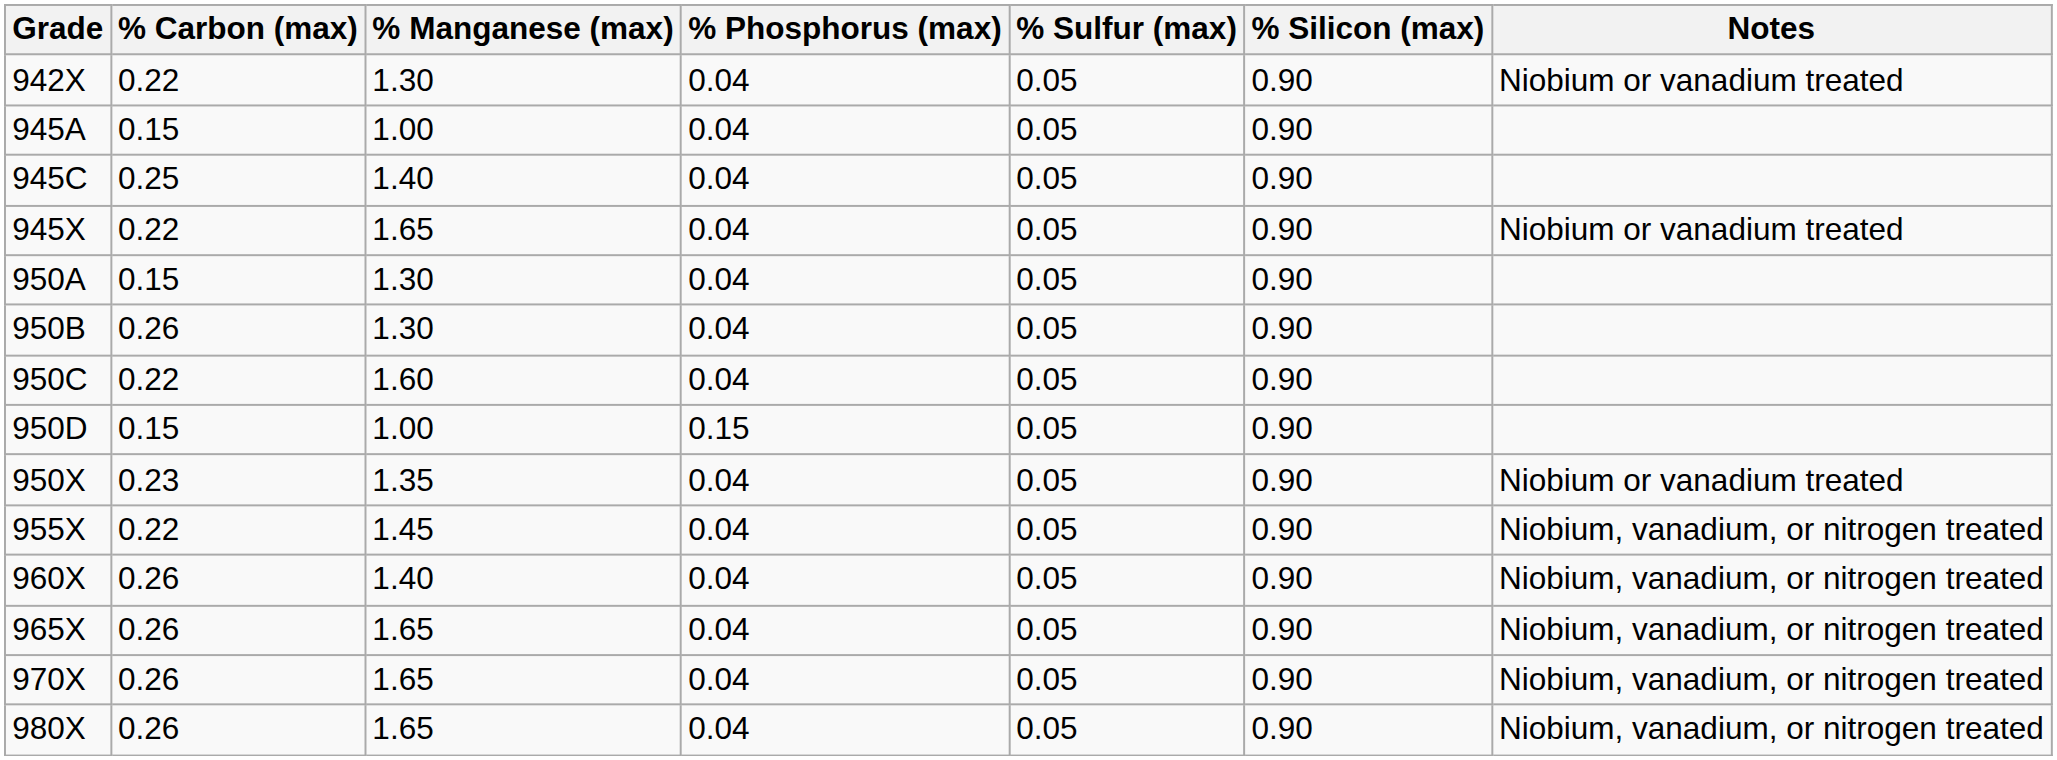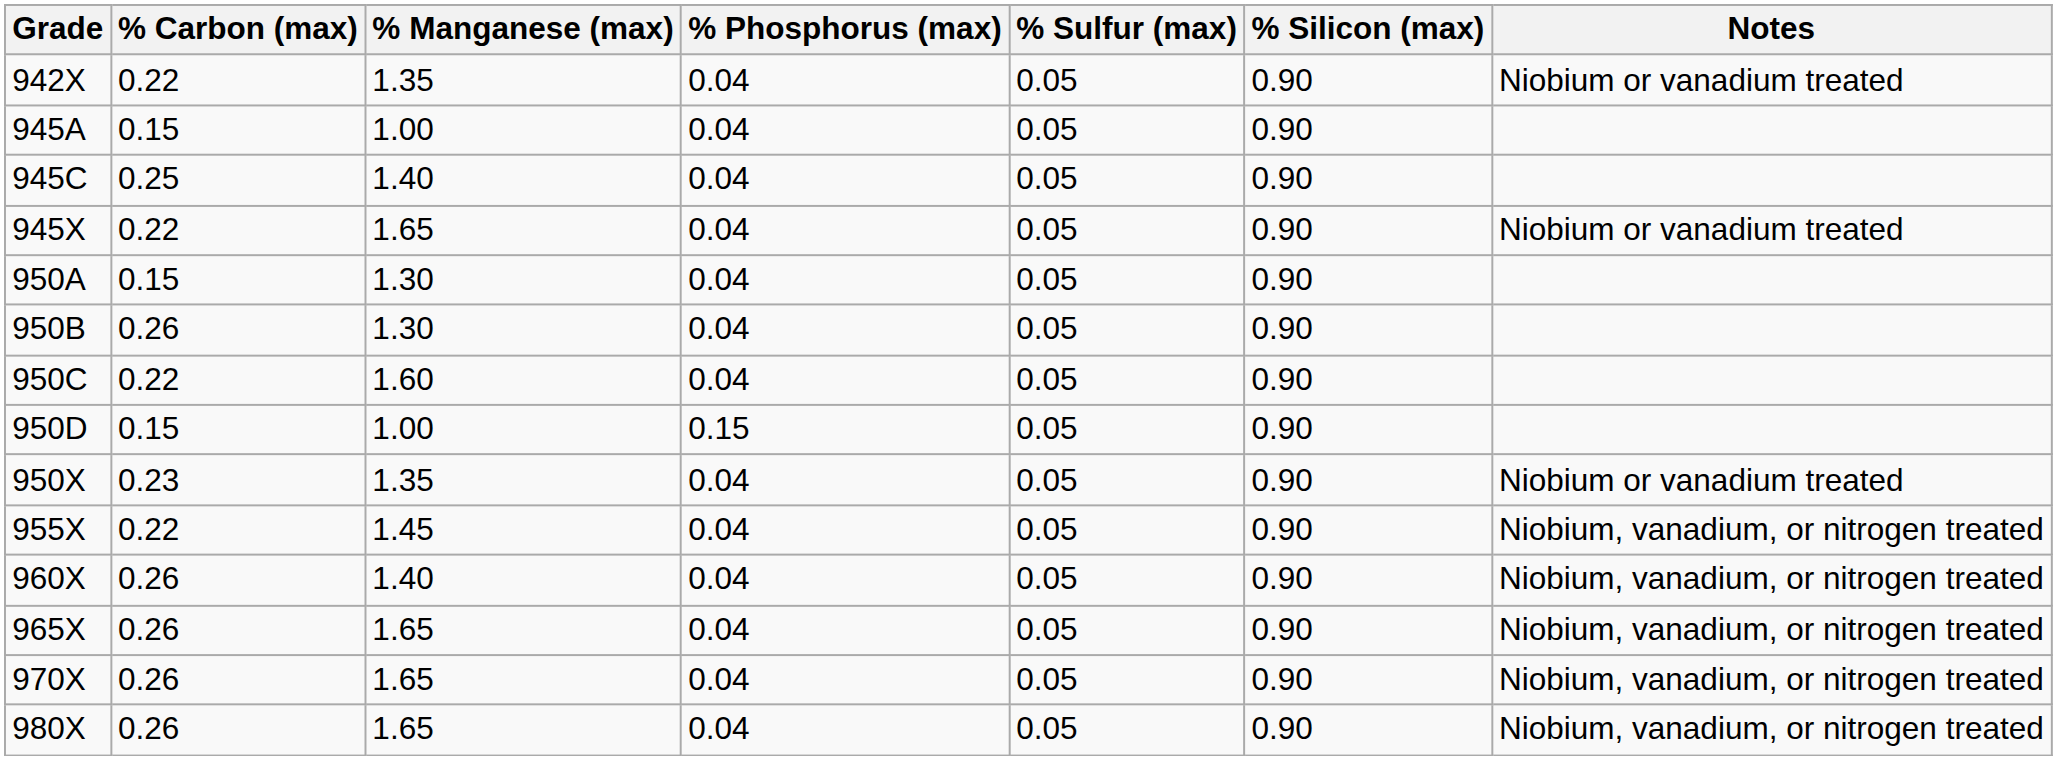 <table class="wikitable" border="1">
 <tr>
 <th>Grade</th>
 <th>% Carbon (max)</th>
 <th>% Manganese (max)</th>
 <th>% Phosphorus (max)</th>
 <th>% Sulfur (max)</th>
 <th>% Silicon (max)</th>
 <th>Notes</th>
 </tr>
 <tr>
 <td>942X</td>
 <td>0.22</td>
-<td>1.30</td>
+<td>1.35</td>
 <td>0.04</td>
 <td>0.05</td>
 <td>0.90</td>
 <td>Niobium or vanadium treated</td>
 </tr>
 <tr>
 <td>945A</td>
 <td>0.15</td>
 <td>1.00</td>
 <td>0.04</td>
 <td>0.05</td>
 <td>0.90</td>
 <td></td>
 </tr>
 <tr>
 <td>945C</td>
 <td>0.25</td>
 <td>1.40</td>
 <td>0.04</td>
 <td>0.05</td>
 <td>0.90</td>
 <td></td>
 </tr>
 <tr>
 <td>945X</td>
 <td>0.22</td>
 <td>1.65</td>
 <td>0.04</td>
 <td>0.05</td>
 <td>0.90</td>
 <td>Niobium or vanadium treated</td>
 </tr>
 <tr>
 <td>950A</td>
 <td>0.15</td>
 <td>1.30</td>
 <td>0.04</td>
 <td>0.05</td>
 <td>0.90</td>
 <td></td>
 </tr>
 <tr>
 <td>950B</td>
 <td>0.26</td>
 <td>1.30</td>
 <td>0.04</td>
 <td>0.05</td>
 <td>0.90</td>
 <td></td>
 </tr>
 <tr>
 <td>950C</td>
 <td>0.22</td>
 <td>1.60</td>
 <td>0.04</td>
 <td>0.05</td>
 <td>0.90</td>
 <td></td>
 </tr>
 <tr>
 <td>950D</td>
 <td>0.15</td>
 <td>1.00</td>
 <td>0.15</td>
 <td>0.05</td>
 <td>0.90</td>
 <td></td>
 </tr>
 <tr>
 <td>950X</td>
 <td>0.23</td>
 <td>1.35</td>
 <td>0.04</td>
 <td>0.05</td>
 <td>0.90</td>
 <td>Niobium or vanadium treated</td>
 </tr>
 <tr>
 <td>955X</td>
 <td>0.22</td>
 <td>1.45</td>
 <td>0.04</td>
 <td>0.05</td>
 <td>0.90</td>
 <td>Niobium, vanadium, or nitrogen treated</td>
 </tr>
 <tr>
 <td>960X</td>
 <td>0.26</td>
 <td>1.40</td>
 <td>0.04</td>
 <td>0.05</td>
 <td>0.90</td>
 <td>Niobium, vanadium, or nitrogen treated</td>
 </tr>
 <tr>
 <td>965X</td>
 <td>0.26</td>
 <td>1.65</td>
 <td>0.04</td>
 <td>0.05</td>
 <td>0.90</td>
 <td>Niobium, vanadium, or nitrogen treated</td>
 </tr>
 <tr>
 <td>970X</td>
 <td>0.26</td>
 <td>1.65</td>
 <td>0.04</td>
 <td>0.05</td>
 <td>0.90</td>
 <td>Niobium, vanadium, or nitrogen treated</td>
 </tr>
 <tr>
 <td>980X</td>
 <td>0.26</td>
 <td>1.65</td>
 <td>0.04</td>
 <td>0.05</td>
 <td>0.90</td>
 <td>Niobium, vanadium, or nitrogen treated</td>
 </tr>
 </table>
